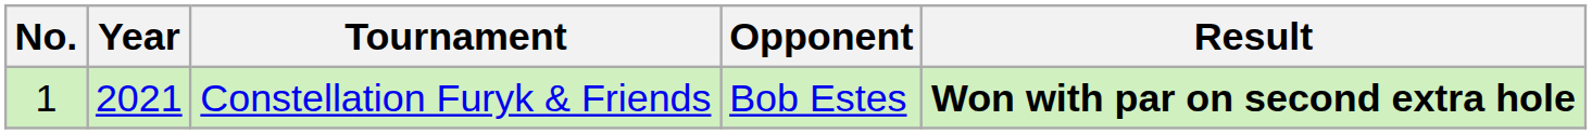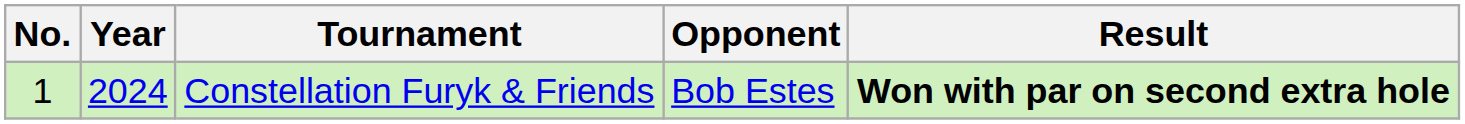 <table class="wikitable" style="font-size:95%;">
 <tr>
 <th>No.</th>
 <th>Year</th>
 <th>Tournament</th>
 <th>Opponent</th>
 <th>Result</th>
 </tr>
 <tr style="background:#D0F0C0;">
 <td align=center>1</td>
-<td><a href='#'>2021</a></td>
+<td><a href='#'>2024</a></td>
 <td><a href='#'>Constellation Furyk & Friends</a></td>
 <td> <a href='#'>Bob Estes</a></td>
 <td><strong>Won with par on second extra hole</strong></td>
 </tr>
 </table>
